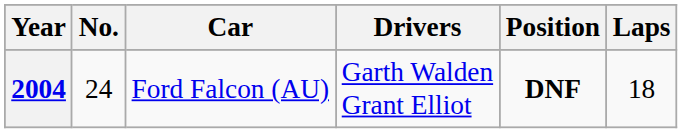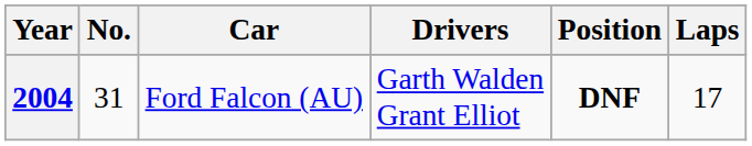 <table class="wikitable" style="font-size: 95%;">
 <tr>
 <th>Year</th>
 <th>No.</th>
 <th>Car</th>
 <th>Drivers</th>
 <th>Position</th>
 <th>Laps</th>
 </tr>
 <tr>
 <th><a href='#'>2004</a></th>
-<td align="center">24</td>
+<td align="center">31</td>
 <td><a href='#'>Ford Falcon (AU)</a></td>
 <td> <a href='#'>Garth Walden</a><br> <a href='#'>Grant Elliot</a></td>
 <td align="center"><strong>DNF</strong></td>
-<td align="center">18</td>
+<td align="center">17</td>
 </tr>
 </table>
